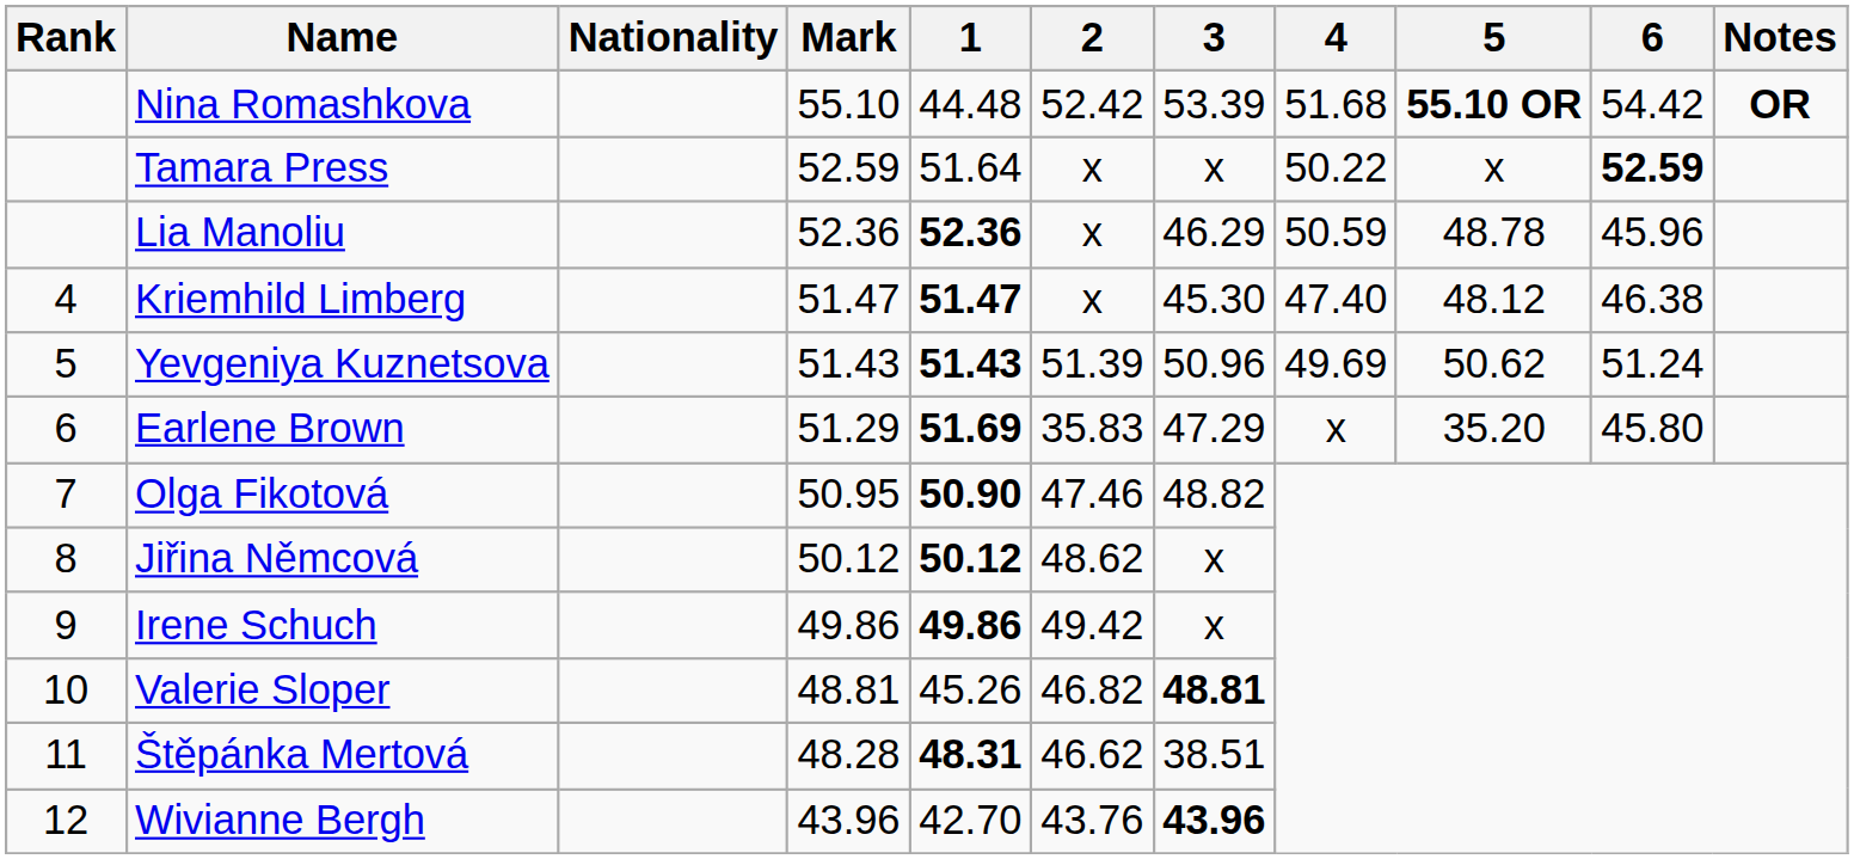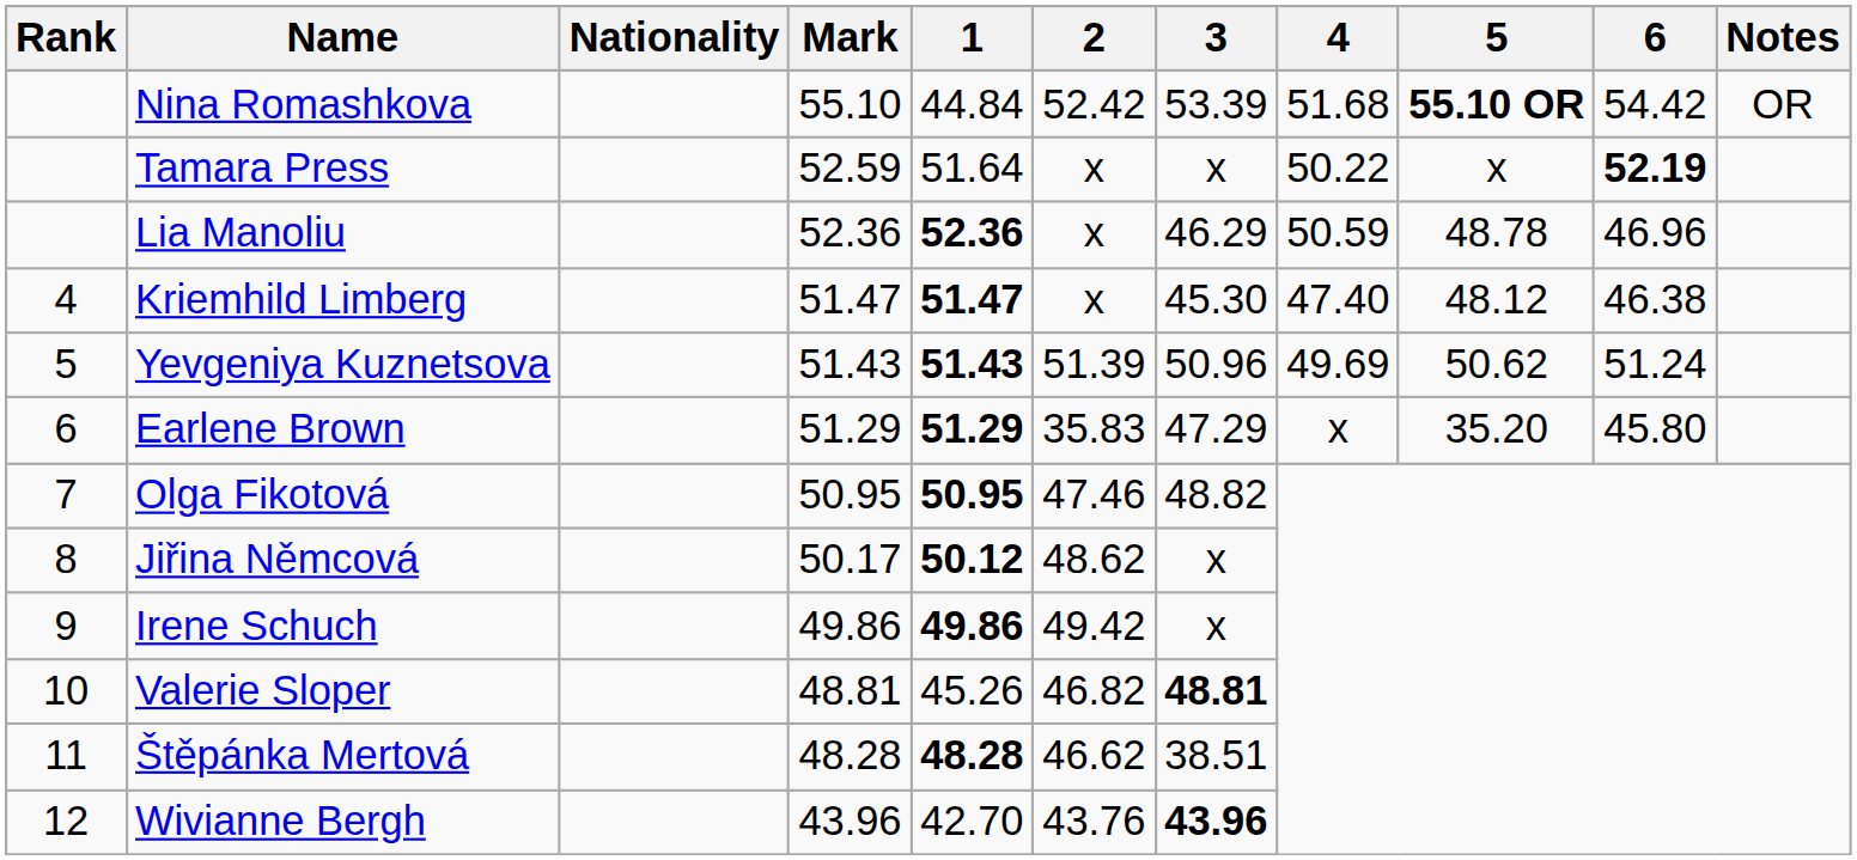 <table class="wikitable sortable" style="text-align:center">
 <tr>
 <th>Rank</th>
 <th>Name</th>
 <th>Nationality</th>
 <th>Mark</th>
 <th>1</th>
 <th>2</th>
 <th>3</th>
 <th>4</th>
 <th>5</th>
 <th>6</th>
 <th>Notes</th>
 </tr>
 <tr>
 <td></td>
 <td align=left><a href='#'>Nina Romashkova</a></td>
 <td align=left></td>
 <td>55.10</td>
-<td>44.48</td>
+<td>44.84</td>
 <td>52.42</td>
 <td>53.39</td>
 <td>51.68</td>
 <td><strong>55.10 OR</strong></td>
 <td>54.42</td>
-<td><strong>OR</strong></td>
+<td>OR</td>
 </tr>
 <tr>
 <td></td>
 <td align=left><a href='#'>Tamara Press</a></td>
 <td align=left></td>
 <td>52.59</td>
 <td>51.64</td>
 <td>x</td>
 <td>x</td>
 <td>50.22</td>
 <td>x</td>
-<td><strong>52.59</strong></td>
+<td><strong>52.19</strong></td>
 <td></td>
 </tr>
 <tr>
 <td></td>
 <td align=left><a href='#'>Lia Manoliu</a></td>
 <td align=left></td>
 <td>52.36</td>
 <td><strong>52.36</strong></td>
 <td>x</td>
 <td>46.29</td>
 <td>50.59</td>
 <td>48.78</td>
-<td>45.96</td>
+<td>46.96</td>
 <td></td>
 </tr>
 <tr>
 <td>4</td>
 <td align=left><a href='#'>Kriemhild Limberg</a></td>
 <td align=left></td>
 <td>51.47</td>
 <td><strong>51.47</strong></td>
 <td>x</td>
 <td>45.30</td>
 <td>47.40</td>
 <td>48.12</td>
 <td>46.38</td>
 <td></td>
 </tr>
 <tr>
 <td>5</td>
 <td align=left><a href='#'>Yevgeniya Kuznetsova</a></td>
 <td align=left></td>
 <td>51.43</td>
 <td><strong>51.43</strong></td>
 <td>51.39</td>
 <td>50.96</td>
 <td>49.69</td>
 <td>50.62</td>
 <td>51.24</td>
 <td></td>
 </tr>
 <tr>
 <td>6</td>
 <td align=left><a href='#'>Earlene Brown</a></td>
 <td align=left></td>
 <td>51.29</td>
-<td><strong>51.69</strong></td>
+<td><strong>51.29</strong></td>
 <td>35.83</td>
 <td>47.29</td>
 <td>x</td>
 <td>35.20</td>
 <td>45.80</td>
 <td></td>
 </tr>
 <tr>
 <td>7</td>
 <td align=left><a href='#'>Olga Fikotová</a></td>
 <td align=left></td>
 <td>50.95</td>
-<td><strong>50.90</strong></td>
+<td><strong>50.95</strong></td>
 <td>47.46</td>
 <td>48.82</td>
 </tr>
 <tr>
 <td>8</td>
 <td align=left><a href='#'>Jiřina Němcová</a></td>
 <td align=left></td>
-<td>50.12</td>
+<td>50.17</td>
 <td><strong>50.12</strong></td>
 <td>48.62</td>
 <td>x</td>
 </tr>
 <tr>
 <td>9</td>
 <td align=left><a href='#'>Irene Schuch</a></td>
 <td align=left></td>
 <td>49.86</td>
 <td><strong>49.86</strong></td>
 <td>49.42</td>
 <td>x</td>
 </tr>
 <tr>
 <td>10</td>
 <td align=left><a href='#'>Valerie Sloper</a></td>
 <td align=left></td>
 <td>48.81</td>
 <td>45.26</td>
 <td>46.82</td>
 <td><strong>48.81</strong></td>
 </tr>
 <tr>
 <td>11</td>
 <td align=left><a href='#'>Štěpánka Mertová</a></td>
 <td align=left></td>
 <td>48.28</td>
-<td><strong>48.31</strong></td>
+<td><strong>48.28</strong></td>
 <td>46.62</td>
 <td>38.51</td>
 </tr>
 <tr>
 <td>12</td>
 <td align=left><a href='#'>Wivianne Bergh</a></td>
 <td align=left></td>
 <td>43.96</td>
 <td>42.70</td>
 <td>43.76</td>
 <td><strong>43.96</strong></td>
 </tr>
 <tr>
 </tr>
 </table>
